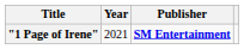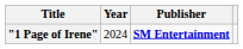 <table class="wikitable plainrowheaders" style="text-align:center">
 <tr>
 <th scope="col">Title</th>
 <th scope="col">Year</th>
 <th scope="col">Publisher</th>
 <th scope="col"></th>
 </tr>
 <tr>
 <th scope="row">"1 Page of Irene"</th>
-<td>2021</td>
+<td>2024</td>
 <td><strong><a href='#'>SM Entertainment</a></strong></td>
 <td></td>
 </tr>
 </table>
